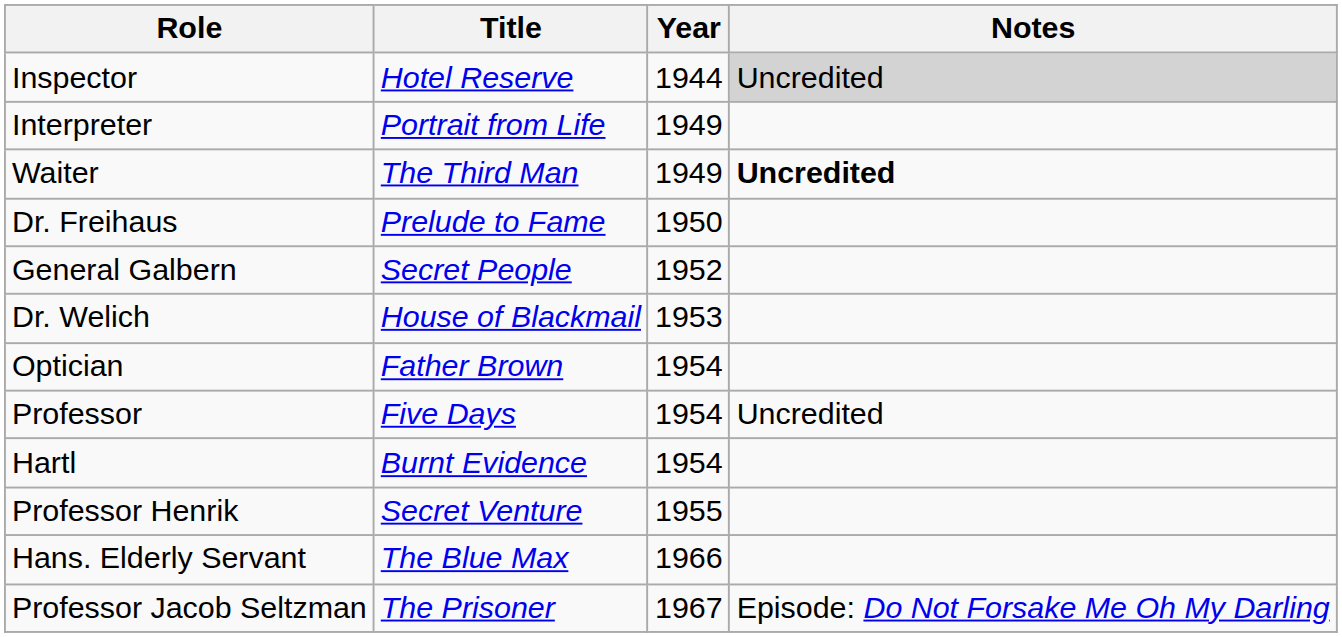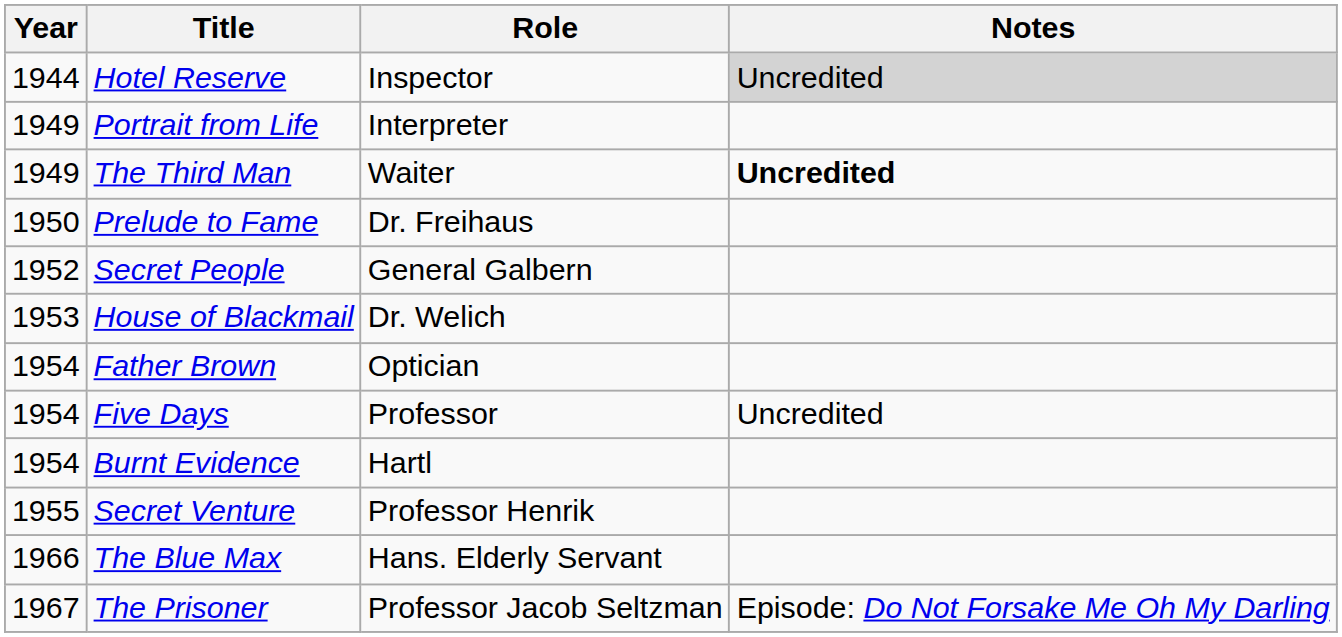 <table class="wikitable">
 <tr>
+<th>Year</th>
+<th>Title</th>
 <th>Role</th>
-<th>Title</th>
-<th>Year</th>
 <th>Notes</th>
 </tr>
 <tr>
+<td>1944</td>
+<td><em><a href='#'>Hotel Reserve</a></em></td>
 <td>Inspector</td>
-<td><em><a href='#'>Hotel Reserve</a></em></td>
-<td>1944</td>
 <td style="background: lightgrey;">Uncredited</td>
 </tr>
 <tr>
+<td>1949</td>
+<td><em><a href='#'>Portrait from Life</a></em></td>
 <td>Interpreter</td>
-<td><em><a href='#'>Portrait from Life</a></em></td>
-<td>1949</td>
 <td></td>
 </tr>
 <tr>
+<td>1949</td>
+<td><em><a href='#'>The Third Man</a></em></td>
 <td>Waiter</td>
-<td><em><a href='#'>The Third Man</a></em></td>
-<td>1949</td>
 <td><strong>Uncredited</strong></td>
 </tr>
 <tr>
+<td>1950</td>
+<td><em><a href='#'>Prelude to Fame</a></em></td>
 <td>Dr. Freihaus</td>
-<td><em><a href='#'>Prelude to Fame</a></em></td>
-<td>1950</td>
 <td></td>
 </tr>
 <tr>
+<td>1952</td>
+<td><em><a href='#'>Secret People</a></em></td>
 <td>General Galbern</td>
-<td><em><a href='#'>Secret People</a></em></td>
-<td>1952</td>
 <td></td>
 </tr>
 <tr>
+<td>1953</td>
+<td><em><a href='#'>House of Blackmail</a></em></td>
 <td>Dr. Welich</td>
-<td><em><a href='#'>House of Blackmail</a></em></td>
-<td>1953</td>
 <td></td>
 </tr>
 <tr>
+<td>1954</td>
+<td><em><a href='#'>Father Brown</a></em></td>
 <td>Optician</td>
-<td><em><a href='#'>Father Brown</a></em></td>
-<td>1954</td>
 <td></td>
 </tr>
 <tr>
+<td>1954</td>
+<td><em><a href='#'>Five Days</a></em></td>
 <td>Professor</td>
-<td><em><a href='#'>Five Days</a></em></td>
-<td>1954</td>
 <td>Uncredited</td>
 </tr>
 <tr>
+<td>1954</td>
+<td><em><a href='#'>Burnt Evidence</a></em></td>
 <td>Hartl</td>
-<td><em><a href='#'>Burnt Evidence</a></em></td>
-<td>1954</td>
 <td></td>
 </tr>
 <tr>
+<td>1955</td>
+<td><em><a href='#'>Secret Venture</a></em></td>
 <td>Professor Henrik</td>
-<td><em><a href='#'>Secret Venture</a></em></td>
-<td>1955</td>
 <td></td>
 </tr>
 <tr>
+<td>1966</td>
+<td><em><a href='#'>The Blue Max</a></em></td>
 <td>Hans. Elderly Servant</td>
-<td><em><a href='#'>The Blue Max</a></em></td>
-<td>1966</td>
 <td></td>
 </tr>
 <tr>
+<td>1967</td>
+<td><em><a href='#'>The Prisoner</a></em></td>
 <td>Professor Jacob Seltzman</td>
-<td><em><a href='#'>The Prisoner</a></em></td>
-<td>1967</td>
 <td>Episode: <em><a href='#'>Do Not Forsake Me Oh My Darling</a></em></td>
 </tr>
 </table>
